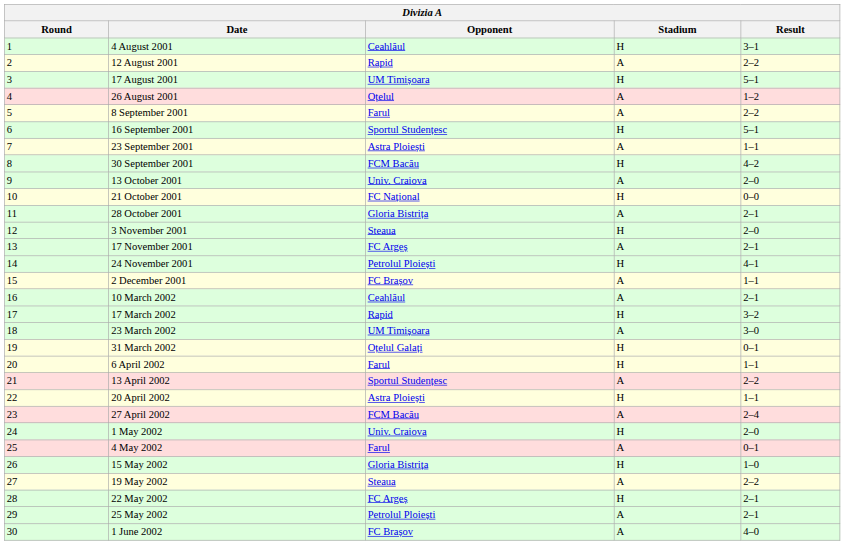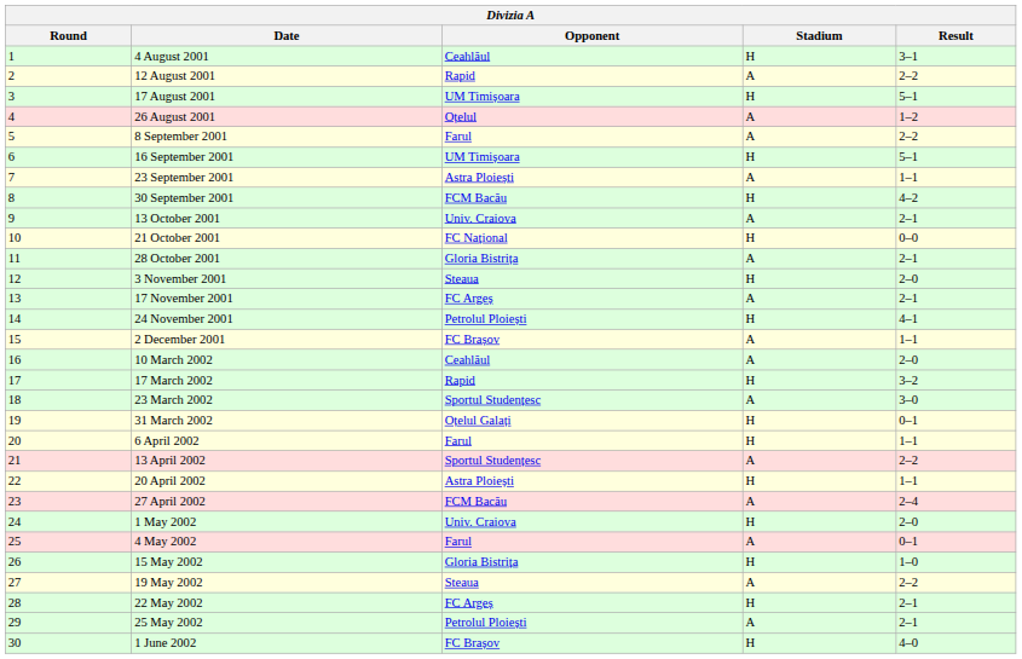 <table class="wikitable" style="width:80%;">
 <tr>
 <th colspan="5" style="text-align:center;"><em>Divizia A</em></th>
 </tr>
 <tr>
 <th>Round</th>
 <th>Date</th>
 <th>Opponent</th>
 <th>Stadium</th>
 <th>Result</th>
 </tr>
 <tr style="background:#dfd;">
 <td>1</td>
 <td>4 August 2001</td>
 <td><a href='#'>Ceahlăul</a></td>
 <td>H</td>
 <td>3–1</td>
 </tr>
 <tr style="background:#ffd;">
 <td>2</td>
 <td>12 August 2001</td>
 <td><a href='#'>Rapid</a></td>
 <td>A</td>
 <td>2–2</td>
 </tr>
 <tr style="background:#dfd;">
 <td>3</td>
 <td>17 August 2001</td>
 <td><a href='#'>UM Timișoara</a></td>
 <td>H</td>
 <td>5–1</td>
 </tr>
 <tr style="background:#fdd;">
 <td>4</td>
 <td>26 August 2001</td>
 <td><a href='#'>Oțelul</a></td>
 <td>A</td>
 <td>1–2</td>
 </tr>
 <tr style="background:#ffd;">
 <td>5</td>
 <td>8 September 2001</td>
 <td><a href='#'>Farul</a></td>
 <td>A</td>
 <td>2–2</td>
 </tr>
 <tr style="background:#dfd;">
 <td>6</td>
 <td>16 September 2001</td>
-<td><a href='#'>Sportul Studențesc</a></td>
+<td><a href='#'>UM Timișoara</a></td>
 <td>H</td>
 <td>5–1</td>
 </tr>
 <tr style="background:#ffd;">
 <td>7</td>
 <td>23 September 2001</td>
 <td><a href='#'>Astra Ploiești</a></td>
 <td>A</td>
 <td>1–1</td>
 </tr>
 <tr style="background:#dfd;">
 <td>8</td>
 <td>30 September 2001</td>
 <td><a href='#'>FCM Bacău</a></td>
 <td>H</td>
 <td>4–2</td>
 </tr>
 <tr style="background:#dfd;">
 <td>9</td>
 <td>13 October 2001</td>
 <td><a href='#'>Univ. Craiova</a></td>
 <td>A</td>
-<td>2–0</td>
+<td>2–1</td>
 </tr>
 <tr style="background:#ffd;">
 <td>10</td>
 <td>21 October 2001</td>
 <td><a href='#'>FC Național</a></td>
 <td>H</td>
 <td>0–0</td>
 </tr>
 <tr style="background:#dfd;">
 <td>11</td>
 <td>28 October 2001</td>
 <td><a href='#'>Gloria Bistrița</a></td>
 <td>A</td>
 <td>2–1</td>
 </tr>
 <tr style="background:#dfd;">
 <td>12</td>
 <td>3 November 2001</td>
 <td><a href='#'>Steaua</a></td>
 <td>H</td>
 <td>2–0</td>
 </tr>
 <tr style="background:#dfd;">
 <td>13</td>
 <td>17 November 2001</td>
 <td><a href='#'>FC Argeș</a></td>
 <td>A</td>
 <td>2–1</td>
 </tr>
 <tr style="background:#dfd;">
 <td>14</td>
 <td>24 November 2001</td>
 <td><a href='#'>Petrolul Ploiești</a></td>
 <td>H</td>
 <td>4–1</td>
 </tr>
 <tr style="background:#ffd;">
 <td>15</td>
 <td>2 December 2001</td>
 <td><a href='#'>FC Brașov</a></td>
 <td>A</td>
 <td>1–1</td>
 </tr>
 <tr style="background:#dfd;">
 <td>16</td>
 <td>10 March 2002</td>
 <td><a href='#'>Ceahlăul</a></td>
 <td>A</td>
-<td>2–1</td>
+<td>2–0</td>
 </tr>
 <tr style="background:#dfd;">
 <td>17</td>
 <td>17 March 2002</td>
 <td><a href='#'>Rapid</a></td>
 <td>H</td>
 <td>3–2</td>
 </tr>
 <tr style="background:#dfd;">
 <td>18</td>
 <td>23 March 2002</td>
-<td><a href='#'>UM Timișoara</a></td>
+<td><a href='#'>Sportul Studențesc</a></td>
 <td>A</td>
 <td>3–0</td>
 </tr>
 <tr style="background:#ffd;">
 <td>19</td>
 <td>31 March 2002</td>
 <td><a href='#'>Oțelul Galați</a></td>
 <td>H</td>
 <td>0–1</td>
 </tr>
 <tr style="background:#ffd;">
 <td>20</td>
 <td>6 April 2002</td>
 <td><a href='#'>Farul</a></td>
 <td>H</td>
 <td>1–1</td>
 </tr>
 <tr style="background:#fdd;">
 <td>21</td>
 <td>13 April 2002</td>
 <td><a href='#'>Sportul Studențesc</a></td>
 <td>A</td>
 <td>2–2</td>
 </tr>
 <tr style="background:#ffd;">
 <td>22</td>
 <td>20 April 2002</td>
 <td><a href='#'>Astra Ploiești</a></td>
 <td>H</td>
 <td>1–1</td>
 </tr>
 <tr style="background:#fdd;">
 <td>23</td>
 <td>27 April 2002</td>
 <td><a href='#'>FCM Bacău</a></td>
 <td>A</td>
 <td>2–4</td>
 </tr>
 <tr style="background:#dfd;">
 <td>24</td>
 <td>1 May 2002</td>
 <td><a href='#'>Univ. Craiova</a></td>
 <td>H</td>
 <td>2–0</td>
 </tr>
 <tr style="background:#fdd;">
 <td>25</td>
 <td>4 May 2002</td>
 <td><a href='#'>Farul</a></td>
 <td>A</td>
 <td>0–1</td>
 </tr>
 <tr style="background:#dfd;">
 <td>26</td>
 <td>15 May 2002</td>
 <td><a href='#'>Gloria Bistrița</a></td>
 <td>H</td>
 <td>1–0</td>
 </tr>
 <tr style="background:#ffd;">
 <td>27</td>
 <td>19 May 2002</td>
 <td><a href='#'>Steaua</a></td>
 <td>A</td>
 <td>2–2</td>
 </tr>
 <tr style="background:#dfd;">
 <td>28</td>
 <td>22 May 2002</td>
 <td><a href='#'>FC Argeș</a></td>
 <td>H</td>
 <td>2–1</td>
 </tr>
 <tr style="background:#dfd;">
 <td>29</td>
 <td>25 May 2002</td>
 <td><a href='#'>Petrolul Ploiești</a></td>
 <td>A</td>
 <td>2–1</td>
 </tr>
 <tr style="background:#dfd;">
 <td>30</td>
 <td>1 June 2002</td>
 <td><a href='#'>FC Brașov</a></td>
-<td>A</td>
+<td>H</td>
 <td>4–0</td>
 </tr>
 </table>
